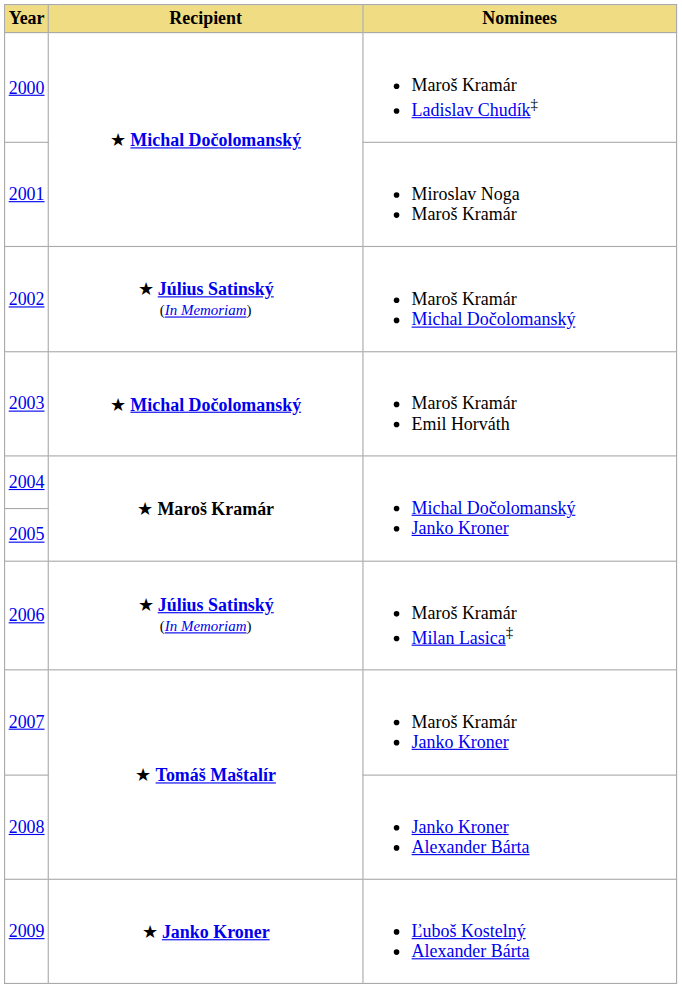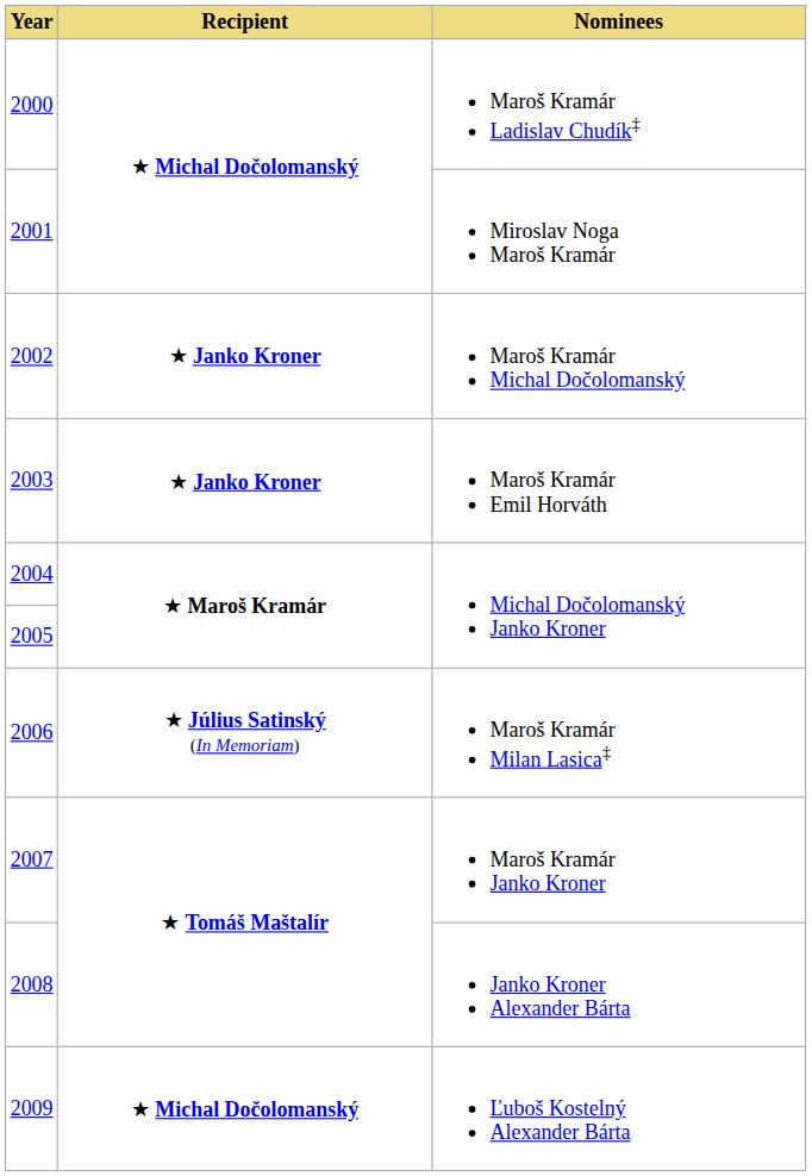 <table class=wikitable sortable style="background:white">
 <tr>
 <th style=background:#F0DC82>Year</th>
 <th style=background:#F0DC82 width=273>Recipient</th>
 <th style=background:#F0DC82 width=273>Nominees</th>
 </tr>
 <tr>
 <td><a href='#'>2000</a></td>
 <td align=center rowspan=2>★ <strong><a href='#'>Michal Dočolomanský</a></strong> <br></td>
 <td><br><ul><li>Maroš Kramár</li><li><a href='#'>Ladislav Chudík</a><sup>‡</sup></li></ul></td>
 </tr>
 <tr>
 <td><a href='#'>2001</a></td>
 <td><br><ul><li>Miroslav Noga</li><li>Maroš Kramár</li></ul></td>
 </tr>
 <tr>
 <td><a href='#'>2002</a></td>
-<td align=center>★ <strong><a href='#'>Július Satinský</a></strong> <br><small>(<em><a href='#'>In Memoriam</a></em>)</small></td>
+<td align=center>★ <strong><a href='#'>Janko Kroner</a></strong></td>
 <td><br><ul><li>Maroš Kramár</li><li><a href='#'>Michal Dočolomanský</a></li></ul></td>
 </tr>
 <tr>
 <td><a href='#'>2003</a></td>
-<td align=center>★ <strong><a href='#'>Michal Dočolomanský</a></strong></td>
+<td align=center>★ <strong><a href='#'>Janko Kroner</a></strong></td>
 <td><br><ul><li>Maroš Kramár</li><li>Emil Horváth</li></ul></td>
 </tr>
 <tr>
 <td><a href='#'>2004</a></td>
 <td align=center rowspan=2>★ <strong>Maroš Kramár</strong> <br></td>
 <td rowspan=2><br><ul><li><a href='#'>Michal Dočolomanský</a></li><li><a href='#'>Janko Kroner</a></li></ul></td>
 </tr>
 <tr>
 <td><a href='#'>2005</a></td>
 </tr>
 <tr>
 <td><a href='#'>2006</a></td>
 <td align=center>★ <strong><a href='#'>Július Satinský</a></strong> <br><small>(<em><a href='#'>In Memoriam</a></em>)</small></td>
 <td><br><ul><li>Maroš Kramár</li><li><a href='#'>Milan Lasica</a><sup>‡</sup></li></ul></td>
 </tr>
 <tr>
 <td><a href='#'>2007</a></td>
 <td align=center rowspan=2>★ <strong><a href='#'>Tomáš Maštalír</a></strong> <br></td>
 <td><br><ul><li>Maroš Kramár</li><li><a href='#'>Janko Kroner</a></li></ul></td>
 </tr>
 <tr>
 <td><a href='#'>2008</a></td>
 <td><br><ul><li><a href='#'>Janko Kroner</a></li><li><a href='#'>Alexander Bárta</a></li></ul></td>
 </tr>
 <tr>
 <td><a href='#'>2009</a></td>
-<td align=center>★ <strong><a href='#'>Janko Kroner</a></strong></td>
+<td align=center>★ <strong><a href='#'>Michal Dočolomanský</a></strong></td>
 <td><br><ul><li><a href='#'>Ľuboš Kostelný</a></li><li><a href='#'>Alexander Bárta</a></li></ul></td>
 </tr>
 </table>
